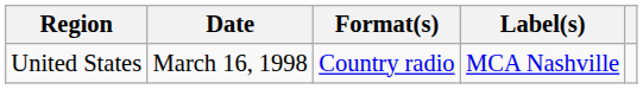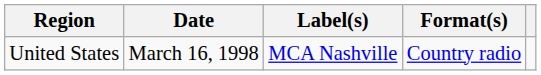 <table class="wikitable">
 <tr>
 <th>Region</th>
 <th>Date</th>
+<th>Label(s)</th>
 <th>Format(s)</th>
-<th>Label(s)</th>
 <th></th>
 </tr>
 <tr>
 <td>United States</td>
 <td>March 16, 1998</td>
+<td><a href='#'>MCA Nashville</a></td>
 <td><a href='#'>Country radio</a></td>
-<td><a href='#'>MCA Nashville</a></td>
 <td></td>
 </tr>
 </table>
